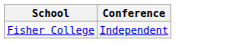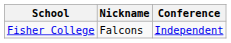 <table class="wikitable">
 <tr>
 <th>School</th>
+<th>Nickname</th>
 <th>Conference</th>
 </tr>
 <tr>
 <td><a href='#'>Fisher College</a></td>
+<td>Falcons</td>
 <td><a href='#'>Independent</a></td>
 </tr>
 </table>
